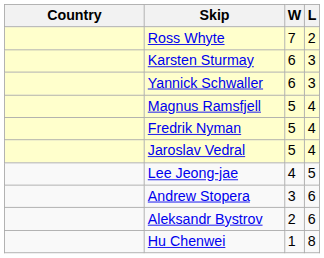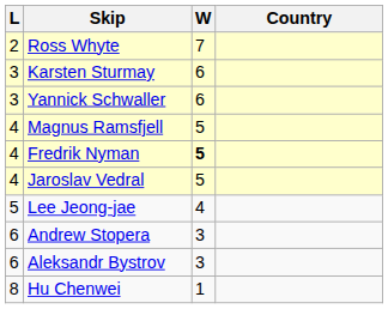 <table class=wikitable>
 <tr>
-<th width=150>Country</th>
+<th>L</th>
 <th width=150>Skip</th>
 <th>W</th>
-<th>L</th>
+<th width=150>Country</th>
 </tr>
 <tr bgcolor=#ffffcc>
-<td></td>
+<td>2</td>
 <td><a href='#'>Ross Whyte</a></td>
 <td>7</td>
-<td>2</td>
+<td></td>
 </tr>
 <tr bgcolor=#ffffcc>
-<td></td>
+<td>3</td>
 <td><a href='#'>Karsten Sturmay</a></td>
 <td>6</td>
-<td>3</td>
+<td></td>
 </tr>
 <tr bgcolor=#ffffcc>
-<td></td>
+<td>3</td>
 <td><a href='#'>Yannick Schwaller</a></td>
 <td>6</td>
-<td>3</td>
+<td></td>
 </tr>
 <tr bgcolor=#ffffcc>
-<td></td>
+<td>4</td>
 <td><a href='#'>Magnus Ramsfjell</a></td>
 <td>5</td>
-<td>4</td>
+<td></td>
 </tr>
 <tr bgcolor=#ffffcc>
+<td>4</td>
+<td><a href='#'>Fredrik Nyman</a></td>
+<td><strong>5</strong></td>
 <td></td>
-<td><a href='#'>Fredrik Nyman</a></td>
-<td>5</td>
-<td>4</td>
 </tr>
 <tr bgcolor=#ffffcc>
-<td></td>
+<td>4</td>
 <td><a href='#'>Jaroslav Vedral</a></td>
 <td>5</td>
-<td>4</td>
+<td></td>
 </tr>
 <tr>
-<td></td>
+<td>5</td>
 <td><a href='#'>Lee Jeong-jae</a></td>
 <td>4</td>
-<td>5</td>
+<td></td>
 </tr>
 <tr>
-<td></td>
+<td>6</td>
 <td><a href='#'>Andrew Stopera</a></td>
 <td>3</td>
-<td>6</td>
+<td></td>
 </tr>
 <tr>
+<td>6</td>
+<td><a href='#'>Aleksandr Bystrov</a></td>
+<td>3</td>
 <td></td>
-<td><a href='#'>Aleksandr Bystrov</a></td>
-<td>2</td>
-<td>6</td>
 </tr>
 <tr>
-<td></td>
+<td>8</td>
 <td><a href='#'>Hu Chenwei</a></td>
 <td>1</td>
-<td>8</td>
+<td></td>
 </tr>
 </table>
